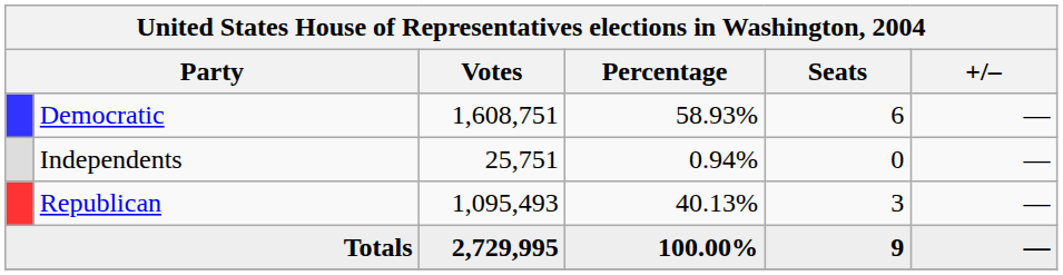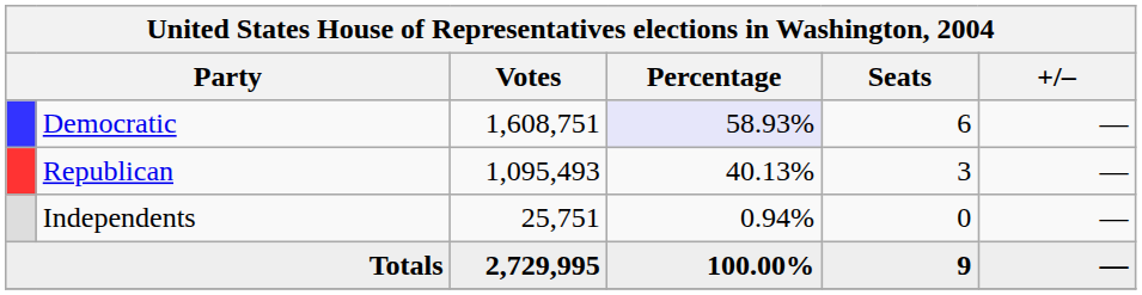 <table class="wikitable" style="font-size: 95%;">
 <tr>
 <th colspan="6">United States House of Representatives elections in Washington, 2004</th>
 </tr>
 <tr>
 <th colspan=2 style="width: 15em">Party</th>
 <th style="width: 5em">Votes</th>
 <th style="width: 7em">Percentage</th>
 <th style="width: 5em">Seats</th>
 <th style="width: 5em">+/–</th>
 </tr>
 <tr>
 <th style="background-color:#3333FF; width: 3px"></th>
 <td style="width: 130px"><a href='#'>Democratic</a></td>
 <td align="right">1,608,751</td>
-<td align="right">58.93%</td>
+<td align="right" style="background: lavender;">58.93%</td>
 <td align="right">6</td>
+<td align="right">—</td>
+</tr>
+<tr>
+<th style="background-color:#FF3333; width: 3px"></th>
+<td style="width: 130px"><a href='#'>Republican</a></td>
+<td align="right">1,095,493</td>
+<td align="right">40.13%</td>
+<td align="right">3</td>
 <td align="right">—</td>
 </tr>
 <tr>
 <th style="background-color:#DDDDDD; width: 3px"></th>
 <td style="width: 130px">Independents</td>
 <td align="right">25,751</td>
 <td align="right">0.94%</td>
 <td align="right">0</td>
-<td align="right">—</td>
-</tr>
-<tr>
-<th style="background-color:#FF3333; width: 3px"></th>
-<td style="width: 130px"><a href='#'>Republican</a></td>
-<td align="right">1,095,493</td>
-<td align="right">40.13%</td>
-<td align="right">3</td>
 <td align="right">—</td>
 </tr>
 <tr bgcolor="#EEEEEE">
 <td colspan="2" align="right"><strong>Totals</strong></td>
 <td align="right"><strong>2,729,995</strong></td>
 <td align="right"><strong>100.00%</strong></td>
 <td align="right"><strong>9</strong></td>
 <td align="right"><strong>—</strong></td>
 </tr>
 <tr bgcolor="#EEEEEE">
 </tr>
 </table>
